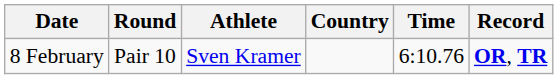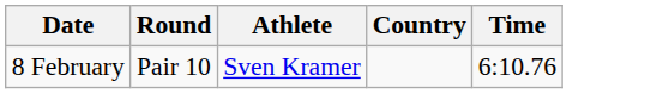 <table class="wikitable" style="text-align:center">
 <tr>
 <th>Date</th>
 <th>Round</th>
 <th>Athlete</th>
 <th>Country</th>
 <th>Time</th>
-<th>Record</th>
 </tr>
 <tr>
 <td>8 February</td>
 <td>Pair 10</td>
 <td align="left"><a href='#'>Sven Kramer</a></td>
 <td align="left"></td>
 <td>6:10.76</td>
-<td><strong><a href='#'>OR</a></strong>, <strong><a href='#'>TR</a></strong></td>
 </tr>
 </table>
